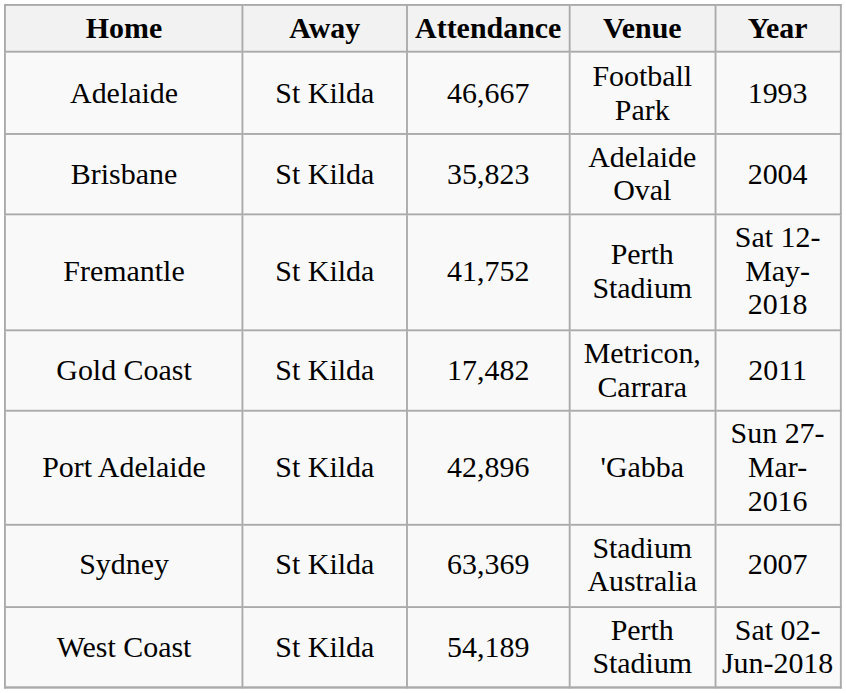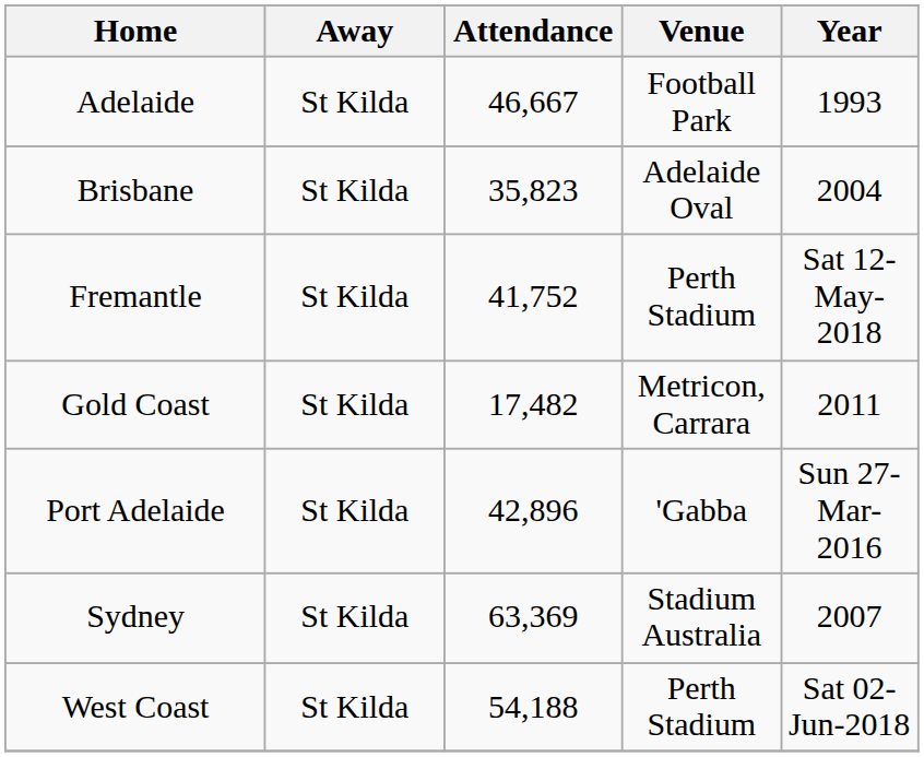 <table class="wikitable sortable">
 <tr>
 <th align="center" width="120">Home</th>
 <th align="center" width="80">Away</th>
 <th align="center" width="80">Attendance</th>
 <th align="center" width="70">Venue</th>
 <th align="center" width="60">Year</th>
 </tr>
 <tr align="center">
 <td>Adelaide</td>
 <td>St Kilda</td>
 <td>46,667</td>
 <td>Football Park</td>
 <td>1993</td>
 </tr>
 <tr align="center">
 <td>Brisbane</td>
 <td>St Kilda</td>
 <td>35,823</td>
 <td>Adelaide Oval</td>
 <td>2004</td>
 </tr>
 <tr align="center">
 <td>Fremantle</td>
 <td>St Kilda</td>
 <td>41,752</td>
 <td>Perth Stadium</td>
 <td>Sat 12-May-2018</td>
 </tr>
 <tr align="center">
 <td>Gold Coast</td>
 <td>St Kilda</td>
 <td>17,482</td>
 <td>Metricon, Carrara</td>
 <td>2011</td>
 </tr>
 <tr align="center">
 <td>Port Adelaide</td>
 <td>St Kilda</td>
 <td>42,896</td>
 <td>'Gabba</td>
 <td>Sun 27-Mar-2016</td>
 </tr>
 <tr align="center">
 <td>Sydney</td>
 <td>St Kilda</td>
 <td>63,369</td>
 <td>Stadium Australia</td>
 <td>2007</td>
 </tr>
 <tr align="center">
 <td>West Coast</td>
 <td>St Kilda</td>
-<td>54,189</td>
+<td>54,188</td>
 <td>Perth Stadium</td>
 <td>Sat 02-Jun-2018</td>
 </tr>
 <tr>
 </tr>
 </table>
